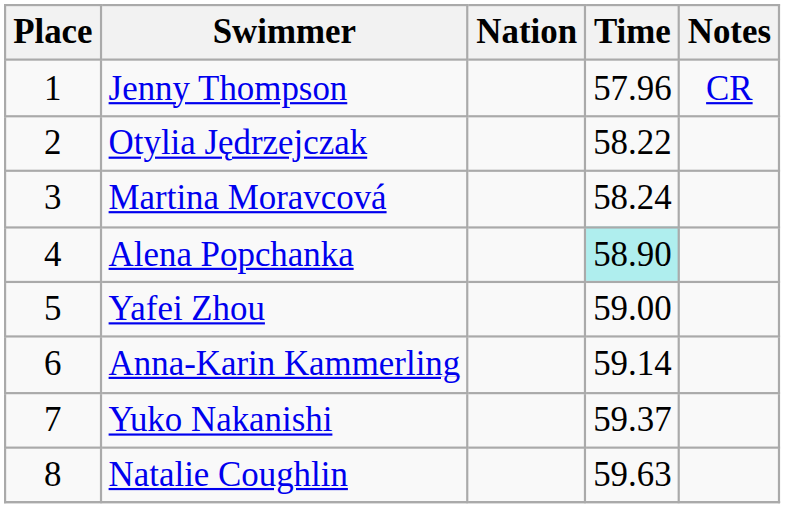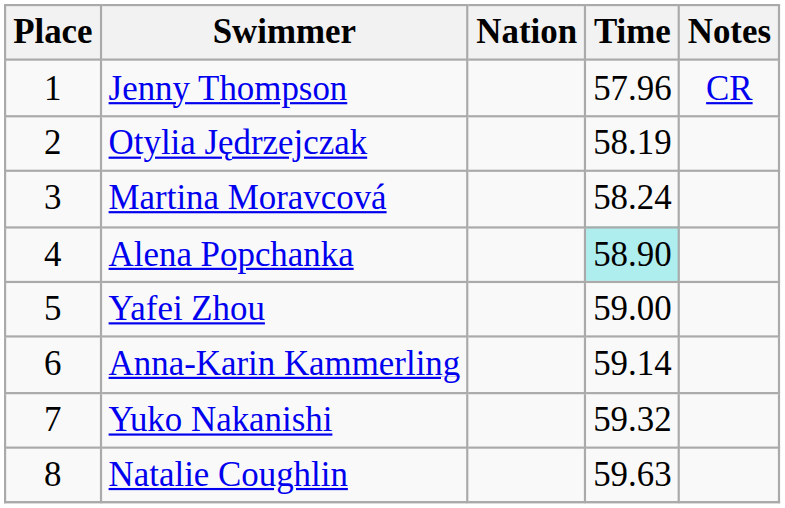 <table class="wikitable sortable" style="text-align:center">
 <tr>
 <th>Place</th>
 <th>Swimmer</th>
 <th>Nation</th>
 <th>Time</th>
 <th>Notes</th>
 </tr>
 <tr>
 <td>1</td>
 <td align=left><a href='#'>Jenny Thompson</a></td>
 <td align=left></td>
 <td>57.96</td>
 <td><a href='#'>CR</a></td>
 </tr>
 <tr>
 <td>2</td>
 <td align=left><a href='#'>Otylia Jędrzejczak</a></td>
 <td align=left></td>
-<td>58.22</td>
+<td>58.19</td>
 <td></td>
 </tr>
 <tr>
 <td>3</td>
 <td align=left><a href='#'>Martina Moravcová</a></td>
 <td align=left></td>
 <td>58.24</td>
 <td></td>
 </tr>
 <tr>
 <td>4</td>
 <td align=left><a href='#'>Alena Popchanka</a></td>
 <td align=left></td>
 <td style="background: paleturquoise;">58.90</td>
 <td></td>
 </tr>
 <tr>
 <td>5</td>
 <td align=left><a href='#'>Yafei Zhou</a></td>
 <td align=left></td>
 <td>59.00</td>
 <td></td>
 </tr>
 <tr>
 <td>6</td>
 <td align=left><a href='#'>Anna-Karin Kammerling</a></td>
 <td align=left></td>
 <td>59.14</td>
 <td></td>
 </tr>
 <tr>
 <td>7</td>
 <td align=left><a href='#'>Yuko Nakanishi</a></td>
 <td align=left></td>
-<td>59.37</td>
+<td>59.32</td>
 <td></td>
 </tr>
 <tr>
 <td>8</td>
 <td align=left><a href='#'>Natalie Coughlin</a></td>
 <td align=left></td>
 <td>59.63</td>
 <td></td>
 </tr>
 <tr>
 </tr>
 </table>
